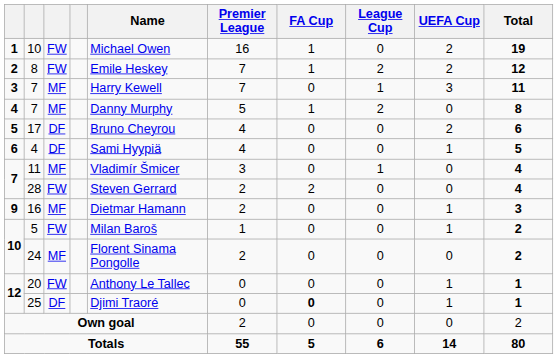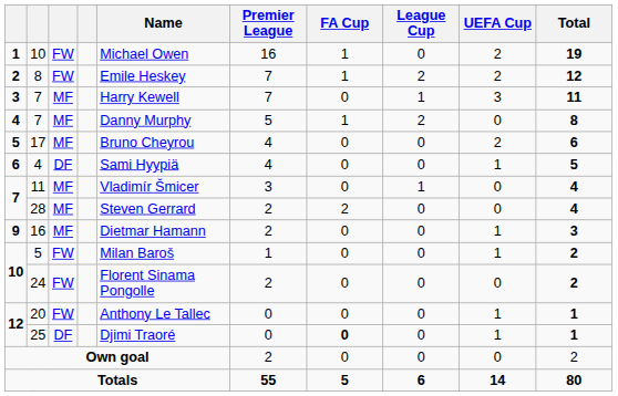 <table class="wikitable" style="text-align:center">
 <tr>
 <th width=15></th>
 <th width=15></th>
 <th width=15></th>
 <th width=15></th>
 <th width=145>Name</th>
 <th width=80><a href='#'>Premier League</a></th>
 <th width=80><a href='#'>FA Cup</a></th>
 <th width=80><a href='#'>League Cup</a></th>
 <th width=80><a href='#'>UEFA Cup</a></th>
 <th width=80>Total</th>
 </tr>
 <tr>
 <td><strong>1</strong></td>
 <td>10</td>
 <td><a href='#'>FW</a></td>
 <td></td>
 <td align=left><a href='#'>Michael Owen</a></td>
 <td>16</td>
 <td>1</td>
 <td>0</td>
 <td>2</td>
 <td><strong>19</strong></td>
 </tr>
 <tr>
 <td><strong>2</strong></td>
 <td>8</td>
 <td><a href='#'>FW</a></td>
 <td></td>
 <td align=left><a href='#'>Emile Heskey</a></td>
 <td>7</td>
 <td>1</td>
 <td>2</td>
 <td>2</td>
 <td><strong>12</strong></td>
 </tr>
 <tr>
 <td><strong>3</strong></td>
 <td>7</td>
 <td><a href='#'>MF</a></td>
 <td></td>
 <td align=left><a href='#'>Harry Kewell</a></td>
 <td>7</td>
 <td>0</td>
 <td>1</td>
 <td>3</td>
 <td><strong>11</strong></td>
 </tr>
 <tr>
 <td><strong>4</strong></td>
 <td>7</td>
 <td><a href='#'>MF</a></td>
 <td></td>
 <td align=left><a href='#'>Danny Murphy</a></td>
 <td>5</td>
 <td>1</td>
 <td>2</td>
 <td>0</td>
 <td><strong>8</strong></td>
 </tr>
 <tr>
 <td><strong>5</strong></td>
 <td>17</td>
-<td><a href='#'>DF</a></td>
+<td><a href='#'>MF</a></td>
 <td></td>
 <td align=left><a href='#'>Bruno Cheyrou</a></td>
 <td>4</td>
 <td>0</td>
 <td>0</td>
 <td>2</td>
 <td><strong>6</strong></td>
 </tr>
 <tr>
 <td><strong>6</strong></td>
 <td>4</td>
 <td><a href='#'>DF</a></td>
 <td></td>
 <td align=left><a href='#'>Sami Hyypiä</a></td>
 <td>4</td>
 <td>0</td>
 <td>0</td>
 <td>1</td>
 <td><strong>5</strong></td>
 </tr>
 <tr>
 <td rowspan=2><strong>7</strong></td>
 <td>11</td>
 <td><a href='#'>MF</a></td>
 <td></td>
 <td align=left><a href='#'>Vladimír Šmicer</a></td>
 <td>3</td>
 <td>0</td>
 <td>1</td>
 <td>0</td>
 <td><strong>4</strong></td>
 </tr>
 <tr>
 <td>28</td>
-<td><a href='#'>FW</a></td>
+<td><a href='#'>MF</a></td>
 <td></td>
 <td align=left><a href='#'>Steven Gerrard</a></td>
 <td>2</td>
 <td>2</td>
 <td>0</td>
 <td>0</td>
 <td><strong>4</strong></td>
 </tr>
 <tr>
 <td><strong>9</strong></td>
 <td>16</td>
 <td><a href='#'>MF</a></td>
 <td></td>
 <td align=left><a href='#'>Dietmar Hamann</a></td>
 <td>2</td>
 <td>0</td>
 <td>0</td>
 <td>1</td>
 <td><strong>3</strong></td>
 </tr>
 <tr>
 <td rowspan=2><strong>10</strong></td>
 <td>5</td>
 <td><a href='#'>FW</a></td>
 <td></td>
 <td align=left><a href='#'>Milan Baroš</a></td>
 <td>1</td>
 <td>0</td>
 <td>0</td>
 <td>1</td>
 <td><strong>2</strong></td>
 </tr>
 <tr>
 <td>24</td>
-<td><a href='#'>MF</a></td>
+<td><a href='#'>FW</a></td>
 <td></td>
 <td align=left><a href='#'>Florent Sinama Pongolle</a></td>
 <td>2</td>
 <td>0</td>
 <td>0</td>
 <td>0</td>
 <td><strong>2</strong></td>
 </tr>
 <tr>
 <td rowspan=2><strong>12</strong></td>
 <td>20</td>
 <td><a href='#'>FW</a></td>
 <td></td>
 <td align=left><a href='#'>Anthony Le Tallec</a></td>
 <td>0</td>
 <td>0</td>
 <td>0</td>
 <td>1</td>
 <td><strong>1</strong></td>
 </tr>
 <tr>
 <td>25</td>
 <td><a href='#'>DF</a></td>
 <td></td>
 <td align=left><a href='#'>Djimi Traoré</a></td>
 <td>0</td>
 <td><strong>0</strong></td>
 <td>0</td>
 <td>1</td>
 <td><strong>1</strong></td>
 </tr>
 <tr>
 <td colspan=5><strong>Own goal</strong></td>
 <td>2</td>
 <td>0</td>
 <td>0</td>
 <td>0</td>
 <td>2</td>
 </tr>
 <tr>
 <td colspan=5><strong>Totals</strong></td>
 <td><strong>55</strong></td>
 <td><strong>5</strong></td>
 <td><strong>6</strong></td>
 <td><strong>14</strong></td>
 <td><strong>80</strong></td>
 </tr>
 </table>
